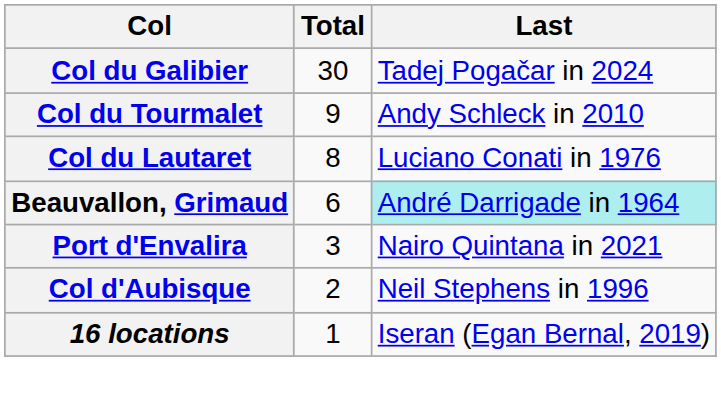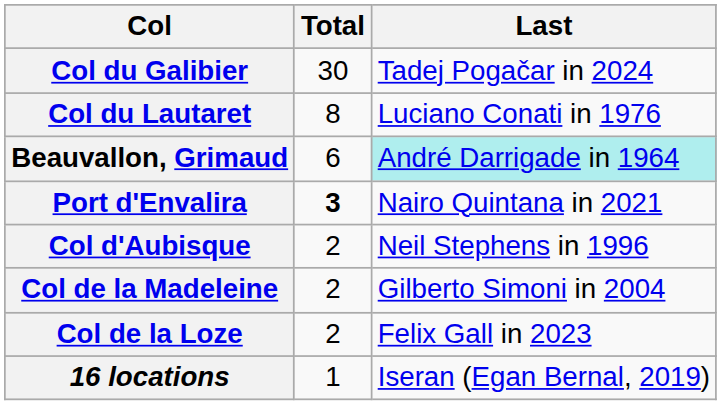 <table class="wikitable plainrowheaders sortable">
 <tr>
 <th scope="col">Col</th>
 <th scope="col">Total</th>
 <th scope="col" class="unsortable">Last</th>
 </tr>
 <tr>
 <th scope="row"><a href='#'>Col du Galibier</a></th>
 <td style="text-align:center;">30</td>
 <td><a href='#'>Tadej Pogačar</a> in <a href='#'>2024</a></td>
-</tr>
-<tr>
-<th scope="row"><a href='#'>Col du Tourmalet</a></th>
-<td style="text-align:center;">9</td>
-<td><a href='#'>Andy Schleck</a> in <a href='#'>2010</a></td>
 </tr>
 <tr>
 <th scope="row"><a href='#'>Col du Lautaret</a></th>
 <td style="text-align:center;">8</td>
 <td><a href='#'>Luciano Conati</a> in <a href='#'>1976</a></td>
 </tr>
 <tr>
 <th scope="row">Beauvallon, <a href='#'>Grimaud</a></th>
 <td style="text-align:center;">6</td>
 <td style="background: paleturquoise;"><a href='#'>André Darrigade</a> in <a href='#'>1964</a></td>
 </tr>
 <tr>
 <th scope="row"><a href='#'>Port d'Envalira</a></th>
-<td style="text-align:center;">3</td>
+<td style="text-align:center;"><strong>3</strong></td>
 <td><a href='#'>Nairo Quintana</a> in <a href='#'>2021</a></td>
 </tr>
 <tr>
 <th scope="row"><a href='#'>Col d'Aubisque</a></th>
 <td style="text-align:center;">2</td>
 <td><a href='#'>Neil Stephens</a> in <a href='#'>1996</a></td>
 </tr>
 <tr>
+<th scope="row"><a href='#'>Col de la Madeleine</a></th>
+<td style="text-align:center;">2</td>
+<td><a href='#'>Gilberto Simoni</a> in <a href='#'>2004</a></td>
+</tr>
+<tr>
+<th scope="row"><a href='#'>Col de la Loze</a></th>
+<td style="text-align:center;">2</td>
+<td><a href='#'>Felix Gall</a> in <a href='#'>2023</a></td>
+</tr>
+<tr>
 <th scope="row"><em>16 locations</th>
 <td style="text-align:center;">1</td>
 <td><a href='#'>Iseran</a> (<a href='#'>Egan Bernal</a>, <a href='#'>2019</a>)</td>
 </tr>
 </table>
